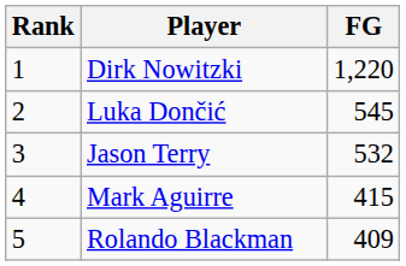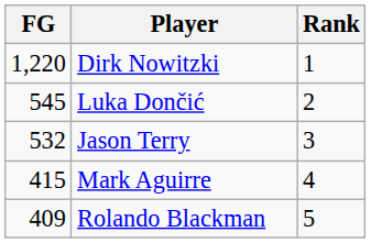 <table class="wikitable">
 <tr>
+<th scope="col">FG</th>
+<th scope="col" width="140px">Player</th>
 <th scope="col">Rank</th>
-<th scope="col" width="140px">Player</th>
-<th scope="col">FG</th>
 </tr>
 <tr>
+<td align="right">1,220</td>
+<td><a href='#'>Dirk Nowitzki</a></td>
 <td>1</td>
-<td><a href='#'>Dirk Nowitzki</a></td>
-<td align="right">1,220</td>
 </tr>
 <tr>
+<td align="right">545</td>
+<td><a href='#'>Luka Dončić</a></td>
 <td>2</td>
-<td><a href='#'>Luka Dončić</a></td>
-<td align="right">545</td>
 </tr>
 <tr>
+<td align="right">532</td>
+<td><a href='#'>Jason Terry</a></td>
 <td>3</td>
-<td><a href='#'>Jason Terry</a></td>
-<td align="right">532</td>
 </tr>
 <tr>
+<td align="right">415</td>
+<td><a href='#'>Mark Aguirre</a></td>
 <td>4</td>
-<td><a href='#'>Mark Aguirre</a></td>
-<td align="right">415</td>
 </tr>
 <tr>
+<td align="right">409</td>
+<td><a href='#'>Rolando Blackman</a></td>
 <td>5</td>
-<td><a href='#'>Rolando Blackman</a></td>
-<td align="right">409</td>
 </tr>
 </table>
